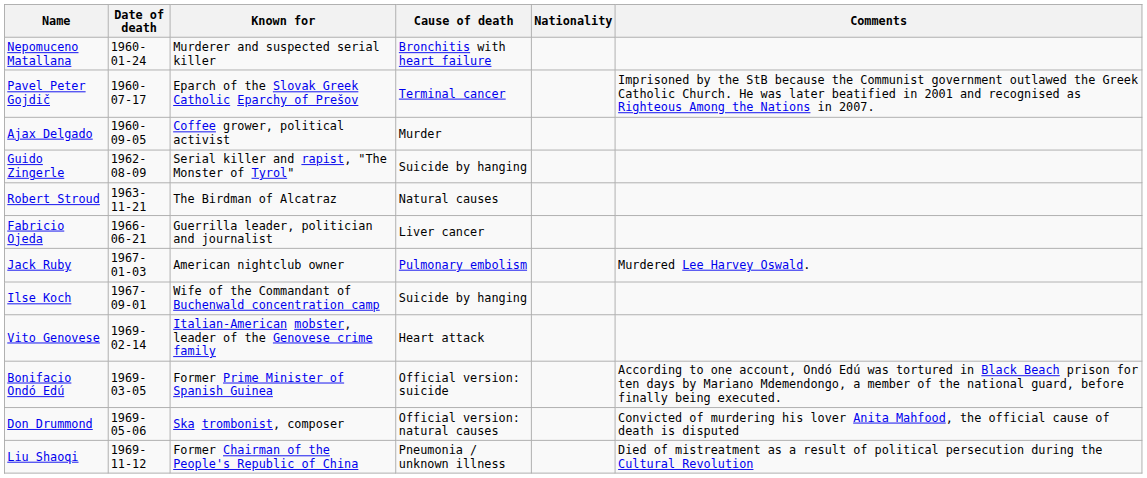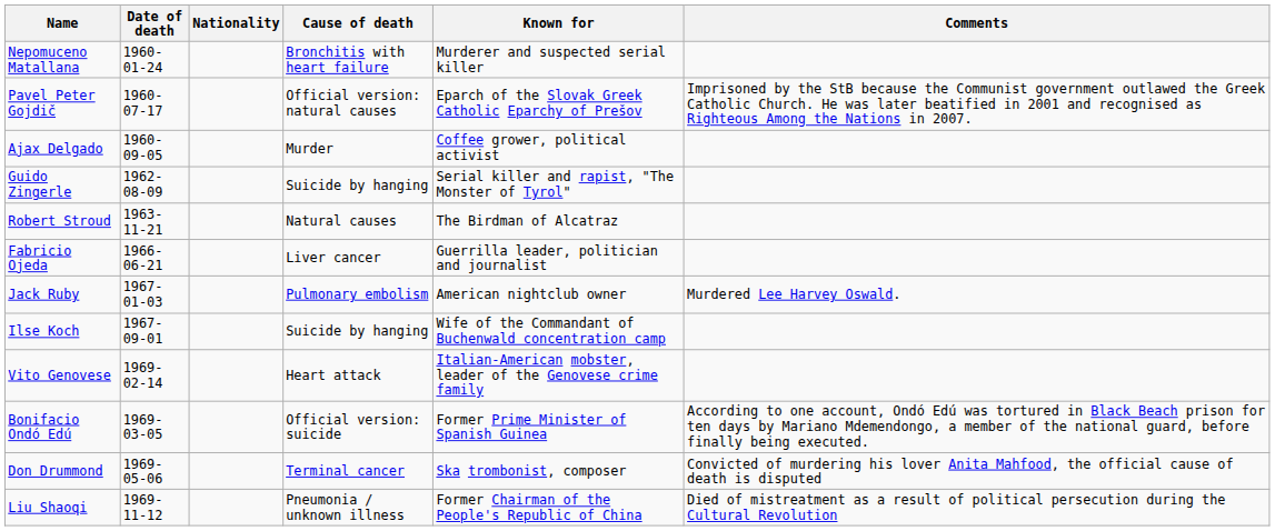 <table class="wikitable sortable">
 <tr>
 <th>Name</th>
 <th>Date of death</th>
+<th>Nationality</th>
+<th>Cause of death</th>
 <th>Known for</th>
-<th>Cause of death</th>
-<th>Nationality</th>
 <th>Comments</th>
 </tr>
 <tr>
 <td><a href='#'>Nepomuceno Matallana</a></td>
 <td>1960-01-24</td>
+<td></td>
+<td><a href='#'>Bronchitis</a> with <a href='#'>heart failure</a></td>
 <td>Murderer and suspected serial killer</td>
-<td><a href='#'>Bronchitis</a> with <a href='#'>heart failure</a></td>
-<td></td>
 <td></td>
 </tr>
 <tr>
 <td><a href='#'>Pavel Peter Gojdič</a></td>
 <td>1960-07-17</td>
+<td></td>
+<td>Official version: natural causes</td>
 <td>Eparch of the <a href='#'>Slovak Greek Catholic</a> <a href='#'>Eparchy of Prešov</a></td>
-<td><a href='#'>Terminal cancer</a></td>
-<td></td>
 <td>Imprisoned by the StB because the Communist government outlawed the Greek Catholic Church. He was later beatified in 2001 and recognised as <a href='#'>Righteous Among the Nations</a> in 2007.</td>
 </tr>
 <tr>
 <td><a href='#'>Ajax Delgado</a></td>
 <td>1960-09-05</td>
+<td></td>
+<td>Murder</td>
 <td><a href='#'>Coffee</a> grower, political activist</td>
-<td>Murder</td>
-<td></td>
 <td></td>
 </tr>
 <tr>
 <td><a href='#'>Guido Zingerle</a></td>
 <td>1962-08-09</td>
+<td></td>
+<td>Suicide by hanging</td>
 <td>Serial killer and <a href='#'>rapist</a>, "The Monster of <a href='#'>Tyrol</a>"</td>
-<td>Suicide by hanging</td>
-<td></td>
 <td></td>
 </tr>
 <tr>
 <td><a href='#'>Robert Stroud</a></td>
 <td>1963-11-21</td>
+<td></td>
+<td>Natural causes</td>
 <td>The Birdman of Alcatraz</td>
-<td>Natural causes</td>
-<td></td>
 <td></td>
 </tr>
 <tr>
 <td><a href='#'>Fabricio Ojeda</a></td>
 <td>1966-06-21</td>
+<td></td>
+<td>Liver cancer</td>
 <td>Guerrilla leader, politician and journalist</td>
-<td>Liver cancer</td>
-<td></td>
 <td></td>
 </tr>
 <tr>
 <td><a href='#'>Jack Ruby</a></td>
 <td>1967-01-03</td>
+<td></td>
+<td><a href='#'>Pulmonary embolism</a></td>
 <td>American nightclub owner</td>
-<td><a href='#'>Pulmonary embolism</a></td>
-<td></td>
 <td>Murdered <a href='#'>Lee Harvey Oswald</a>.</td>
 </tr>
 <tr>
 <td><a href='#'>Ilse Koch</a></td>
 <td>1967-09-01</td>
+<td></td>
+<td>Suicide by hanging</td>
 <td>Wife of the Commandant of <a href='#'>Buchenwald concentration camp</a></td>
-<td>Suicide by hanging</td>
-<td></td>
 <td></td>
 </tr>
 <tr>
 <td><a href='#'>Vito Genovese</a></td>
 <td>1969-02-14</td>
+<td><br></td>
+<td>Heart attack</td>
 <td><a href='#'>Italian-American</a> <a href='#'>mobster</a>, leader of the <a href='#'>Genovese crime family</a></td>
-<td>Heart attack</td>
-<td><br></td>
 <td></td>
 </tr>
 <tr>
 <td><a href='#'>Bonifacio Ondó Edú</a></td>
 <td>1969-03-05</td>
+<td></td>
+<td>Official version: suicide</td>
 <td>Former <a href='#'>Prime Minister of Spanish Guinea</a></td>
-<td>Official version: suicide</td>
-<td></td>
 <td>According to one account, Ondó Edú was tortured in <a href='#'>Black Beach</a> prison for ten days by Mariano Mdemendongo, a member of the national guard, before finally being executed.</td>
 </tr>
 <tr>
 <td><a href='#'>Don Drummond</a></td>
 <td>1969-05-06</td>
+<td></td>
+<td><a href='#'>Terminal cancer</a></td>
 <td><a href='#'>Ska</a> <a href='#'>trombonist</a>, composer</td>
-<td>Official version: natural causes</td>
-<td></td>
 <td>Convicted of murdering his lover <a href='#'>Anita Mahfood</a>, the official cause of death is disputed</td>
 </tr>
 <tr>
 <td><a href='#'>Liu Shaoqi</a></td>
 <td>1969-11-12</td>
+<td></td>
+<td>Pneumonia / unknown illness</td>
 <td>Former <a href='#'>Chairman of the People's Republic of China</a></td>
-<td>Pneumonia / unknown illness</td>
-<td></td>
 <td>Died of mistreatment as a result of political persecution during the <a href='#'>Cultural Revolution</a></td>
 </tr>
 </table>
